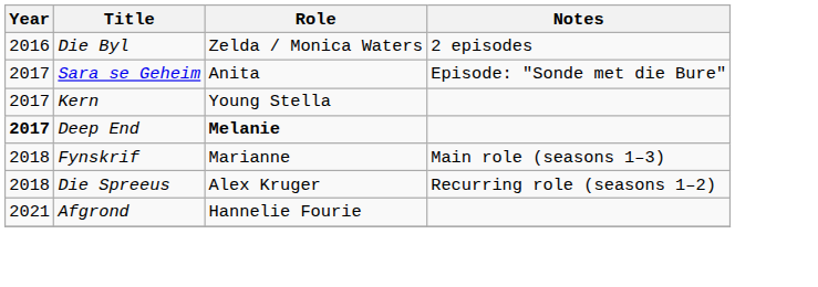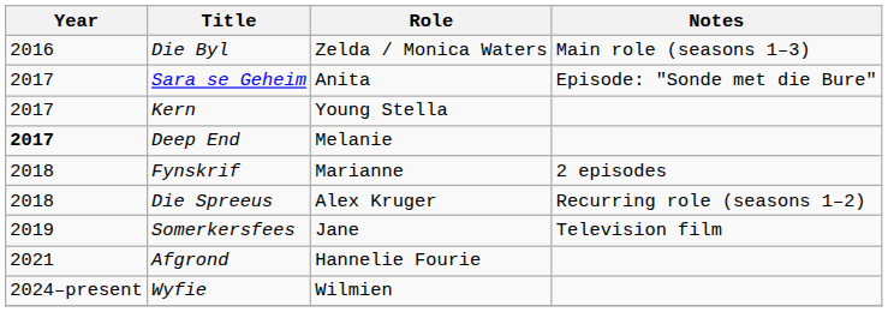 <table class="wikitable sortable">
 <tr>
 <th>Year</th>
 <th>Title</th>
 <th>Role</th>
 <th class="unsortable">Notes</th>
 </tr>
 <tr>
 <td>2016</td>
 <td><em>Die Byl</em></td>
 <td>Zelda / Monica Waters</td>
-<td>2 episodes</td>
+<td>Main role (seasons 1–3)</td>
 </tr>
 <tr>
 <td>2017</td>
 <td><em><a href='#'>Sara se Geheim</a></em></td>
 <td>Anita</td>
 <td>Episode: "Sonde met die Bure"</td>
 </tr>
 <tr>
 <td>2017</td>
 <td><em>Kern</em></td>
 <td>Young Stella</td>
 <td></td>
 </tr>
 <tr>
 <td><strong>2017</strong></td>
 <td><em>Deep End</em></td>
-<td><strong>Melanie</strong></td>
+<td>Melanie</td>
 <td></td>
 </tr>
 <tr>
 <td>2018</td>
 <td><em>Fynskrif</em></td>
 <td>Marianne</td>
-<td>Main role (seasons 1–3)</td>
+<td>2 episodes</td>
 </tr>
 <tr>
 <td>2018</td>
 <td><em>Die Spreeus</em></td>
 <td>Alex Kruger</td>
 <td>Recurring role (seasons 1–2)</td>
 </tr>
 <tr>
+<td>2019</td>
+<td><em>Somerkersfees</em></td>
+<td>Jane</td>
+<td>Television film</td>
+</tr>
+<tr>
 <td>2021</td>
 <td><em>Afgrond</em></td>
 <td>Hannelie Fourie</td>
 <td></td>
 </tr>
 <tr>
+<td>2024–present</td>
+<td><em>Wyfie</em></td>
+<td>Wilmien</td>
+<td></td>
+</tr>
+<tr>
 </tr>
 </table>
